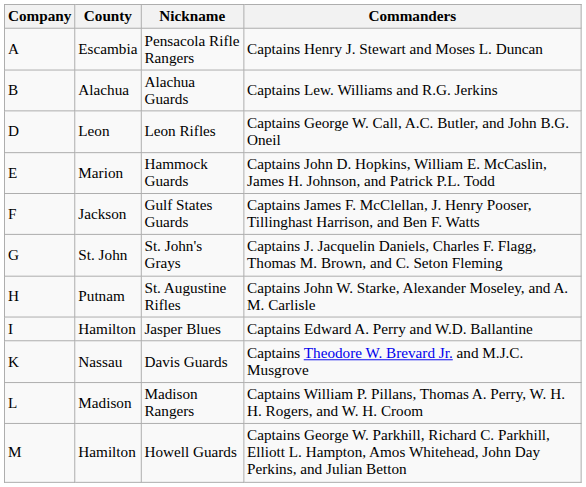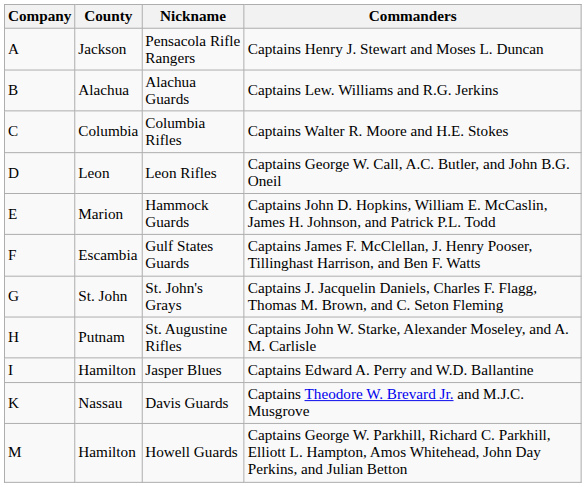 <table class="wikitable">
 <tr>
 <th>Company</th>
 <th>County</th>
 <th>Nickname</th>
 <th>Commanders</th>
 </tr>
 <tr>
 <td>A</td>
-<td>Escambia</td>
+<td>Jackson</td>
 <td>Pensacola Rifle Rangers</td>
 <td>Captains Henry J. Stewart and Moses L. Duncan</td>
 </tr>
 <tr>
 <td>B</td>
 <td>Alachua</td>
 <td>Alachua Guards</td>
 <td>Captains Lew. Williams and R.G. Jerkins</td>
+</tr>
+<tr>
+<td>C</td>
+<td>Columbia</td>
+<td>Columbia Rifles</td>
+<td>Captains Walter R. Moore and H.E. Stokes</td>
 </tr>
 <tr>
 <td>D</td>
 <td>Leon</td>
 <td>Leon Rifles</td>
 <td>Captains George W. Call, A.C. Butler, and John B.G. Oneil</td>
 </tr>
 <tr>
 <td>E</td>
 <td>Marion</td>
 <td>Hammock Guards</td>
 <td>Captains John D. Hopkins, William E. McCaslin, James H. Johnson, and Patrick P.L. Todd</td>
 </tr>
 <tr>
 <td>F</td>
-<td>Jackson</td>
+<td>Escambia</td>
 <td>Gulf States Guards</td>
 <td>Captains James F. McClellan, J. Henry Pooser, Tillinghast Harrison, and Ben F. Watts</td>
 </tr>
 <tr>
 <td>G</td>
 <td>St. John</td>
 <td>St. John's Grays</td>
 <td>Captains J. Jacquelin Daniels, Charles F. Flagg, Thomas M. Brown, and C. Seton Fleming</td>
 </tr>
 <tr>
 <td>H</td>
 <td>Putnam</td>
 <td>St. Augustine Rifles</td>
 <td>Captains John W. Starke, Alexander Moseley, and A. M. Carlisle</td>
 </tr>
 <tr>
 <td>I</td>
 <td>Hamilton</td>
 <td>Jasper Blues</td>
 <td>Captains Edward A. Perry and W.D. Ballantine</td>
 </tr>
 <tr>
 <td>K</td>
 <td>Nassau</td>
 <td>Davis Guards</td>
 <td>Captains <a href='#'>Theodore W. Brevard Jr.</a> and M.J.C. Musgrove</td>
 </tr>
 <tr>
-<td>L</td>
-<td>Madison</td>
-<td>Madison Rangers</td>
-<td>Captains William P. Pillans, Thomas A. Perry, W. H. H. Rogers, and W. H. Croom</td>
-</tr>
-<tr>
 <td>M</td>
 <td>Hamilton</td>
 <td>Howell Guards</td>
 <td>Captains George W. Parkhill, Richard C. Parkhill, Elliott L. Hampton, Amos Whitehead, John Day Perkins, and Julian Betton</td>
 </tr>
 </table>
